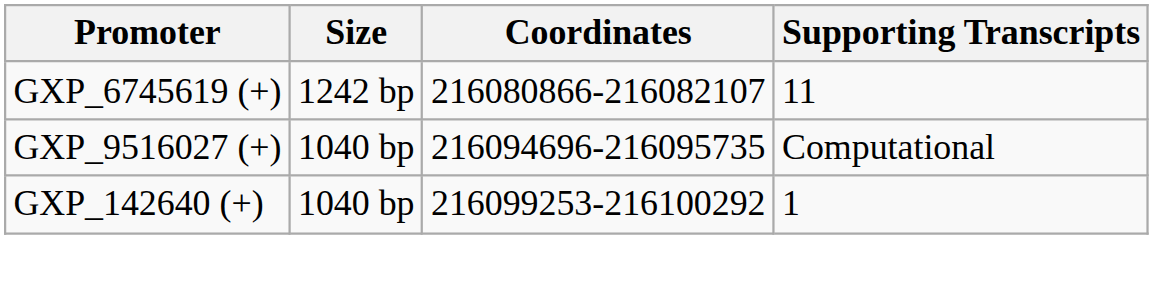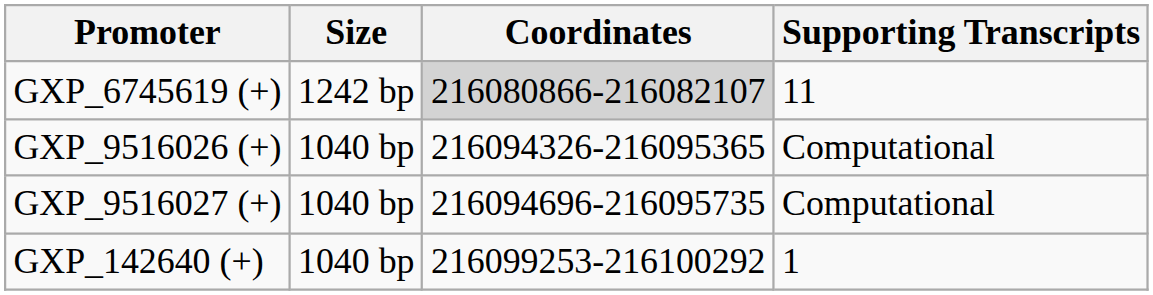 <table class="wikitable">
 <tr>
 <th>Promoter</th>
 <th>Size</th>
 <th>Coordinates</th>
 <th>Supporting Transcripts</th>
 </tr>
 <tr>
 <td>GXP_6745619 (+)</td>
 <td>1242 bp</td>
-<td>216080866-216082107</td>
+<td style="background: lightgrey;">216080866-216082107</td>
 <td>11</td>
+</tr>
+<tr>
+<td>GXP_9516026 (+)</td>
+<td>1040 bp</td>
+<td>216094326-216095365</td>
+<td>Computational</td>
 </tr>
 <tr>
 <td>GXP_9516027 (+)</td>
 <td>1040 bp</td>
 <td>216094696-216095735</td>
 <td>Computational</td>
 </tr>
 <tr>
 <td>GXP_142640 (+)</td>
 <td>1040 bp</td>
 <td>216099253-216100292</td>
 <td>1</td>
 </tr>
 </table>
